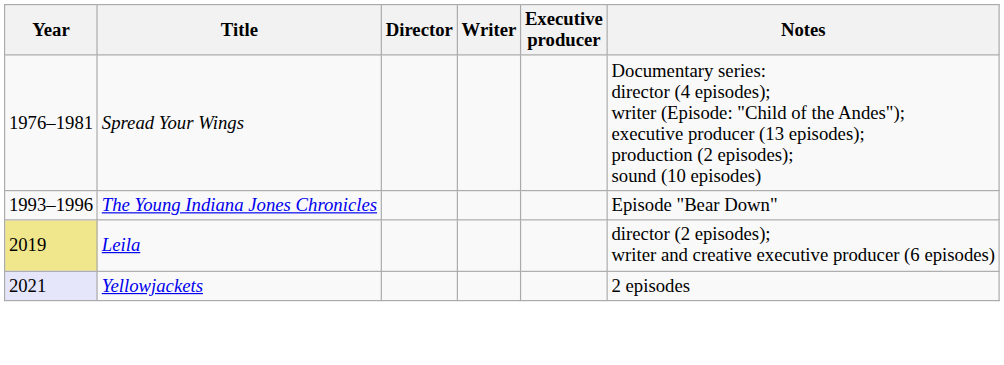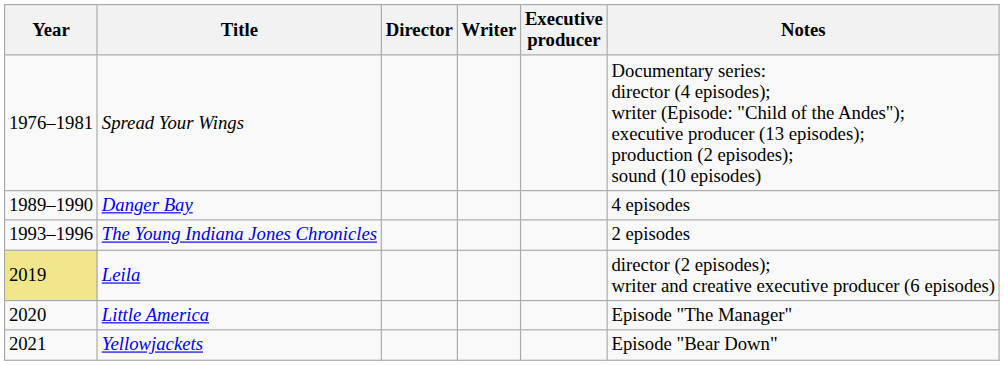 <table class="wikitable">
 <tr>
 <th>Year</th>
 <th>Title</th>
 <th>Director</th>
 <th>Writer</th>
 <th>Executive<br>producer</th>
 <th>Notes</th>
 </tr>
 <tr>
 <td>1976–1981</td>
 <td><em>Spread Your Wings</em></td>
 <td></td>
 <td></td>
 <td></td>
 <td>Documentary series:<br>director (4 episodes);<br>writer (Episode: "Child of the Andes");<br>executive producer (13 episodes);<br>production (2 episodes);<br>sound (10 episodes)</td>
 </tr>
 <tr>
+<td>1989–1990</td>
+<td><em><a href='#'>Danger Bay</a></em></td>
+<td></td>
+<td></td>
+<td></td>
+<td>4 episodes</td>
+</tr>
+<tr>
 <td>1993–1996</td>
 <td><em><a href='#'>The Young Indiana Jones Chronicles</a></em></td>
 <td></td>
 <td></td>
 <td></td>
-<td>Episode "Bear Down"</td>
+<td>2 episodes</td>
 </tr>
 <tr>
 <td style="background: khaki;">2019</td>
 <td><em><a href='#'>Leila</a></em></td>
 <td></td>
 <td></td>
 <td></td>
 <td>director (2 episodes);<br>writer and creative executive producer (6 episodes)</td>
 </tr>
 <tr>
-<td style="background: lavender;">2021</td>
+<td>2020</td>
+<td><em><a href='#'>Little America</a></em></td>
+<td></td>
+<td></td>
+<td></td>
+<td>Episode "The Manager"</td>
+</tr>
+<tr>
+<td>2021</td>
 <td><em><a href='#'>Yellowjackets</a></em></td>
 <td></td>
 <td></td>
 <td></td>
-<td>2 episodes</td>
+<td>Episode "Bear Down"</td>
 </tr>
 </table>
